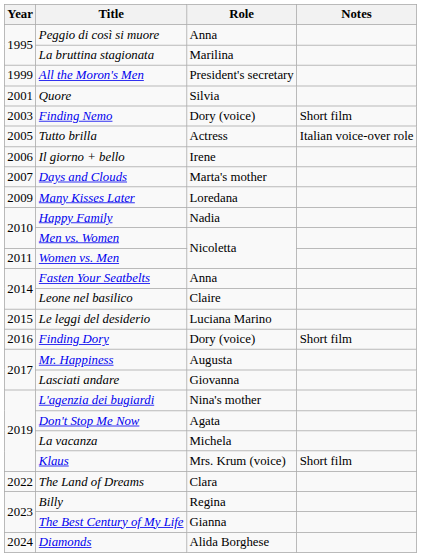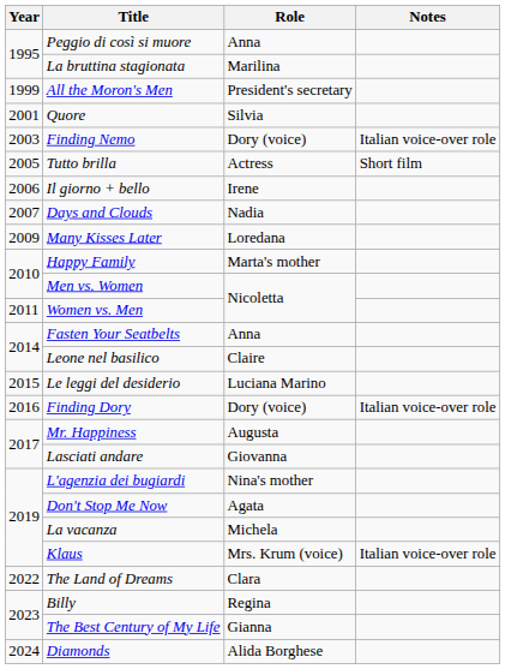 <table class="wikitable">
 <tr>
 <th>Year</th>
 <th>Title</th>
 <th>Role</th>
 <th>Notes</th>
 </tr>
 <tr>
 <td rowspan="2">1995</td>
 <td><em>Peggio di così si muore</em></td>
 <td>Anna</td>
 <td></td>
 </tr>
 <tr>
 <td><em>La bruttina stagionata</em></td>
 <td>Marilina</td>
 <td></td>
 </tr>
 <tr>
 <td>1999</td>
 <td><em><a href='#'>All the Moron's Men</a></em></td>
 <td>President's secretary</td>
 <td></td>
 </tr>
 <tr>
 <td>2001</td>
 <td><em>Quore</em></td>
 <td>Silvia</td>
 <td></td>
 </tr>
 <tr>
 <td>2003</td>
 <td><em><a href='#'>Finding Nemo</a></em></td>
 <td>Dory (voice)</td>
-<td>Short film</td>
+<td>Italian voice-over role</td>
 </tr>
 <tr>
 <td>2005</td>
 <td><em>Tutto brilla</em></td>
 <td>Actress</td>
-<td>Italian voice-over role</td>
+<td>Short film</td>
 </tr>
 <tr>
 <td>2006</td>
 <td><em>Il giorno + bello</em></td>
 <td>Irene</td>
 <td></td>
 </tr>
 <tr>
 <td>2007</td>
 <td><em><a href='#'>Days and Clouds</a></em></td>
-<td>Marta's mother</td>
+<td>Nadia</td>
 <td></td>
 </tr>
 <tr>
 <td>2009</td>
 <td><em><a href='#'>Many Kisses Later</a></em></td>
 <td>Loredana</td>
 <td></td>
 </tr>
 <tr>
 <td rowspan="2">2010</td>
 <td><em><a href='#'>Happy Family</a></em></td>
-<td>Nadia</td>
+<td>Marta's mother</td>
 <td></td>
 </tr>
 <tr>
 <td><em><a href='#'>Men vs. Women</a></em></td>
 <td rowspan="2">Nicoletta</td>
 <td></td>
 </tr>
 <tr>
 <td>2011</td>
 <td><em><a href='#'>Women vs. Men</a></em></td>
 <td></td>
 </tr>
 <tr>
 <td rowspan="2">2014</td>
 <td><em><a href='#'>Fasten Your Seatbelts</a></em></td>
 <td>Anna</td>
 <td></td>
 </tr>
 <tr>
 <td><em>Leone nel basilico</em></td>
 <td>Claire</td>
 <td></td>
 </tr>
 <tr>
 <td>2015</td>
 <td><em>Le leggi del desiderio</em></td>
 <td>Luciana Marino</td>
 <td></td>
 </tr>
 <tr>
 <td>2016</td>
 <td><em><a href='#'>Finding Dory</a></em></td>
 <td>Dory (voice)</td>
-<td>Short film</td>
+<td>Italian voice-over role</td>
 </tr>
 <tr>
 <td rowspan="2">2017</td>
 <td><em><a href='#'>Mr. Happiness</a></em></td>
 <td>Augusta</td>
 <td></td>
 </tr>
 <tr>
 <td><em>Lasciati andare</em></td>
 <td>Giovanna</td>
 <td></td>
 </tr>
 <tr>
 <td rowspan="4">2019</td>
 <td><em><a href='#'>L'agenzia dei bugiardi</a></em></td>
 <td>Nina's mother</td>
 <td></td>
 </tr>
 <tr>
 <td><em><a href='#'>Don't Stop Me Now</a></em></td>
 <td>Agata</td>
 <td></td>
 </tr>
 <tr>
 <td><em>La vacanza</em></td>
 <td>Michela</td>
 <td></td>
 </tr>
 <tr>
 <td><em><a href='#'>Klaus</a></em></td>
 <td>Mrs. Krum (voice)</td>
-<td>Short film</td>
+<td>Italian voice-over role</td>
 </tr>
 <tr>
 <td>2022</td>
 <td><em>The Land of Dreams</em></td>
 <td>Clara</td>
 <td></td>
 </tr>
 <tr>
 <td rowspan="2">2023</td>
 <td><em>Billy</em></td>
 <td>Regina</td>
 <td></td>
 </tr>
 <tr>
 <td><em><a href='#'>The Best Century of My Life</a></em></td>
 <td>Gianna</td>
 <td></td>
 </tr>
 <tr>
 <td>2024</td>
 <td><em><a href='#'>Diamonds</a></em></td>
 <td>Alida Borghese</td>
 <td></td>
 </tr>
 </table>
